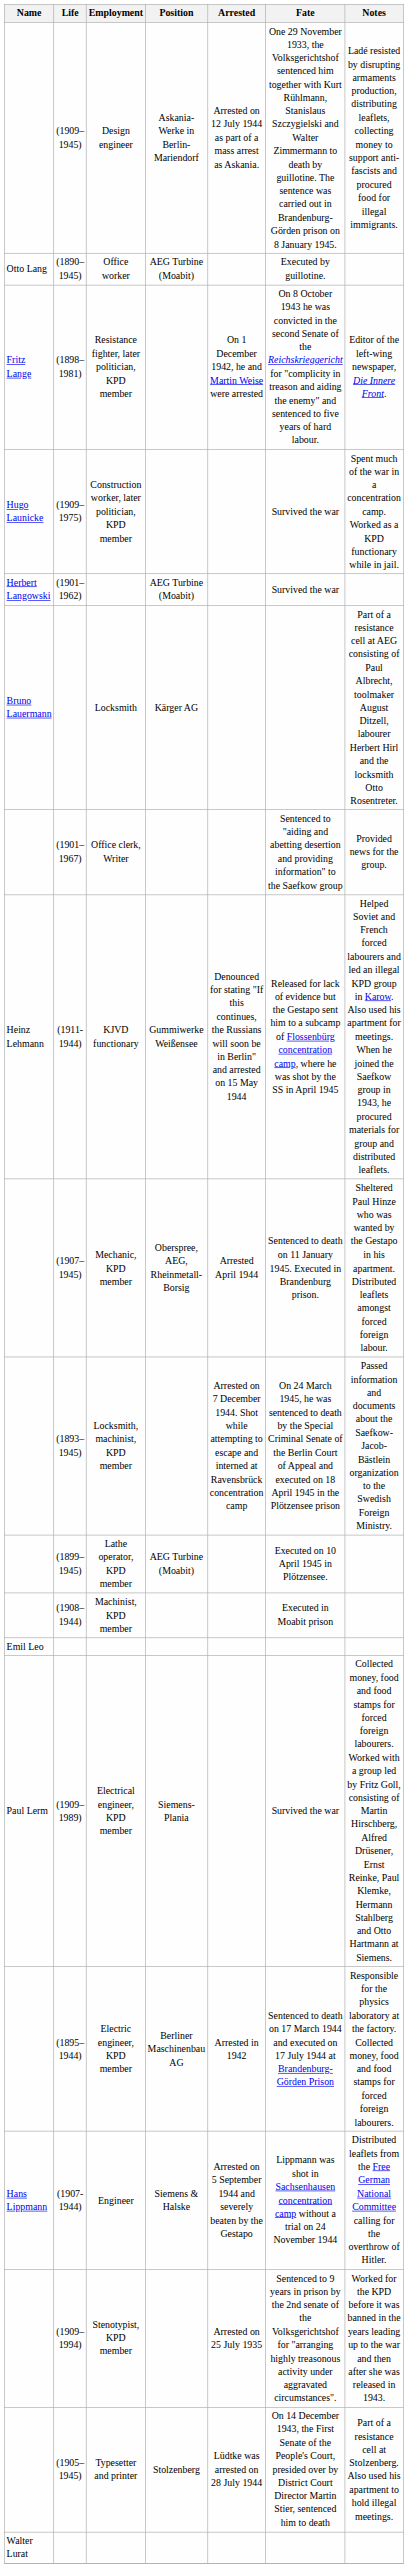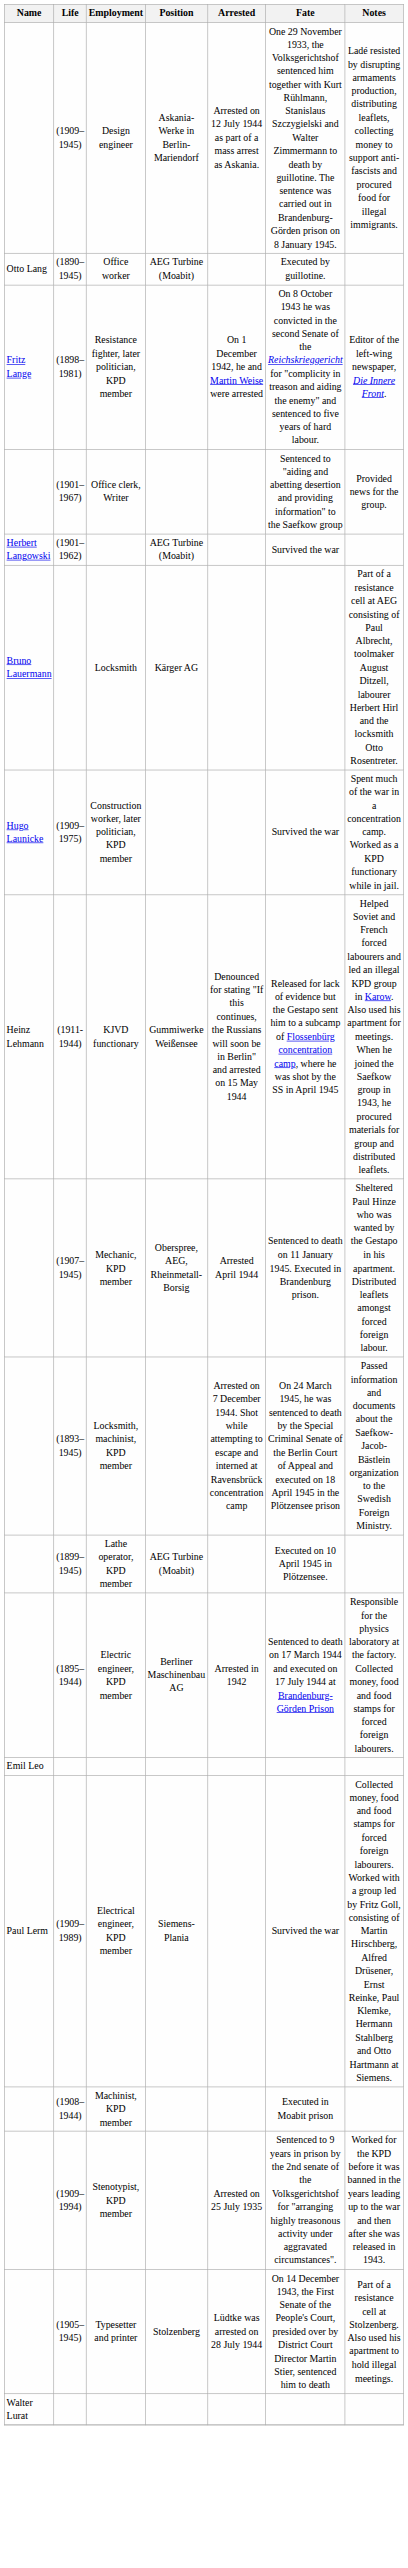 <table class="wikitable sortable" style="table-layout:fixed;background-color:#FEFEFE;font-size:95%;padding:0.30em;line-height:1.35em;">
 <tr>
 <th scope="col"  width=14%>Name</th>
 <th scope="col"  width=8%>Life</th>
 <th scope="col">Employment</th>
 <th scope="col">Position</th>
 <th scope="col">Arrested</th>
 <th scope="col">Fate</th>
 <th scope="col">Notes</th>
 </tr>
 <tr>
 <td></td>
 <td style="text-align: center;">(1909–1945)</td>
 <td style="text-align: center;">Design engineer</td>
 <td style="text-align: center;">Askania-Werke in Berlin-Mariendorf</td>
 <td style="text-align: center;">Arrested on 12 July 1944 as part of a mass arrest as Askania.</td>
 <td style="text-align: center;">One 29 November 1933, the Volksgerichtshof sentenced him together with Kurt Rühlmann, Stanislaus Szczygielski and Walter Zimmermann to death by guillotine. The sentence was carried out in Brandenburg-Görden prison on 8 January 1945.</td>
 <td style="text-align: center;">Ladé resisted by disrupting armaments production, distributing leaflets, collecting money to support anti-fascists and procured food for illegal immigrants.</td>
 </tr>
 <tr>
 <td>Otto Lang</td>
 <td style="text-align: center;">(1890–1945)</td>
 <td style="text-align: center;">Office worker</td>
 <td style="text-align: center;">AEG Turbine (Moabit)</td>
 <td style="text-align: center;"></td>
 <td style="text-align: center;">Executed by guillotine.</td>
 <td style="text-align: center;"></td>
 </tr>
 <tr>
 <td><a href='#'>Fritz Lange</a></td>
 <td style="text-align: center;">(1898–1981)</td>
 <td style="text-align: center;">Resistance fighter, later politician, KPD member</td>
 <td style="text-align: center;"></td>
 <td style="text-align: center;">On 1 December 1942, he and <a href='#'>Martin Weise</a> were arrested</td>
 <td style="text-align: center;">On 8 October 1943 he was convicted in the second Senate of the <em><a href='#'>Reichskrieggericht</a></em> for "complicity in treason and aiding the enemy" and sentenced to five years of hard labour.</td>
 <td style="text-align: center;">Editor of the left-wing newspaper, <em><a href='#'>Die Innere Front</a></em>.</td>
 </tr>
 <tr>
-<td><a href='#'>Hugo Launicke</a></td>
-<td style="text-align: center;">(1909–1975)</td>
-<td style="text-align: center;">Construction worker, later politician, KPD member</td>
+<td></td>
+<td style="text-align: center;">(1901–1967)</td>
+<td style="text-align: center;">Office clerk, Writer</td>
 <td style="text-align: center;"></td>
 <td style="text-align: center;"></td>
-<td style="text-align: center;">Survived the war</td>
-<td style="text-align: center;">Spent much of the war in a concentration camp. Worked as a KPD functionary while in jail.</td>
+<td style="text-align: center;">Sentenced to "aiding and abetting desertion and providing information" to the Saefkow group</td>
+<td style="text-align: center;">Provided news for the group. </td>
 </tr>
 <tr>
 <td><a href='#'>Herbert Langowski</a></td>
 <td style="text-align: center;">(1901–1962)</td>
 <td style="text-align: center;"></td>
 <td style="text-align: center;">AEG Turbine (Moabit)</td>
 <td style="text-align: center;"></td>
 <td style="text-align: center;">Survived the war</td>
 <td style="text-align: center;"></td>
 </tr>
 <tr>
 <td><a href='#'>Bruno Lauermann</a></td>
 <td style="text-align: center;"></td>
 <td style="text-align: center;">Locksmith</td>
 <td style="text-align: center;">Kärger AG</td>
 <td style="text-align: center;"></td>
 <td style="text-align: center;"></td>
 <td style="text-align: center;">Part of a resistance cell at AEG consisting of Paul Albrecht, toolmaker August Ditzell, labourer Herbert Hirl and the locksmith Otto Rosentreter.</td>
 </tr>
 <tr>
-<td></td>
-<td style="text-align: center;">(1901–1967)</td>
-<td style="text-align: center;">Office clerk, Writer</td>
+<td><a href='#'>Hugo Launicke</a></td>
+<td style="text-align: center;">(1909–1975)</td>
+<td style="text-align: center;">Construction worker, later politician, KPD member</td>
 <td style="text-align: center;"></td>
 <td style="text-align: center;"></td>
-<td style="text-align: center;">Sentenced to "aiding and abetting desertion and providing information" to the Saefkow group</td>
-<td style="text-align: center;">Provided news for the group. </td>
+<td style="text-align: center;">Survived the war</td>
+<td style="text-align: center;">Spent much of the war in a concentration camp. Worked as a KPD functionary while in jail.</td>
 </tr>
 <tr>
 <td>Heinz Lehmann</td>
 <td style="text-align: center;">(1911-1944)</td>
 <td style="text-align: center;">KJVD functionary</td>
 <td style="text-align: center;">Gummiwerke Weißensee</td>
 <td style="text-align: center;">Denounced for stating "If this continues, the Russians will soon be in Berlin" and arrested on 15 May 1944</td>
 <td style="text-align: center;">Released for lack of evidence but the Gestapo sent him to a subcamp of <a href='#'>Flossenbürg concentration camp</a>, where he was shot by the SS in April 1945</td>
 <td style="text-align: center;">Helped Soviet and French forced labourers and led an illegal KPD group in <a href='#'>Karow</a>. Also used his apartment for meetings. When he joined the Saefkow group in 1943, he procured materials for group and distributed leaflets.</td>
 </tr>
 <tr>
 <td></td>
 <td style="text-align: center;">(1907–1945)</td>
 <td style="text-align: center;">Mechanic, KPD member</td>
 <td style="text-align: center;">Oberspree, AEG, Rheinmetall-Borsig</td>
 <td style="text-align: center;">Arrested April 1944</td>
 <td style="text-align: center;">Sentenced to death on 11 January 1945. Executed in Brandenburg prison.</td>
 <td style="text-align: center;">Sheltered Paul Hinze who was wanted by the Gestapo in his apartment. Distributed leaflets amongst forced foreign labour.</td>
 </tr>
 <tr>
 <td></td>
 <td style="text-align: center;">(1893–1945)</td>
 <td style="text-align: center;">Locksmith, machinist, KPD member</td>
 <td style="text-align: center;"></td>
 <td style="text-align: center;">Arrested on 7 December 1944. Shot while attempting to escape and interned at Ravensbrück concentration camp</td>
 <td style="text-align: center;">On 24 March 1945, he was sentenced to death by the Special Criminal Senate of the Berlin Court of Appeal and executed on 18 April 1945 in the Plötzensee prison</td>
 <td style="text-align: center;">Passed information and documents about the Saefkow-Jacob-Bästlein organization to the Swedish Foreign Ministry.</td>
 </tr>
 <tr>
 <td></td>
 <td style="text-align: center;">(1899–1945)</td>
 <td style="text-align: center;">Lathe operator, KPD member</td>
 <td style="text-align: center;">AEG Turbine (Moabit)</td>
 <td style="text-align: center;"></td>
 <td style="text-align: center;">Executed on 10 April 1945 in Plötzensee.</td>
 <td style="text-align: center;"></td>
 </tr>
 <tr>
 <td></td>
-<td style="text-align: center;">(1908–1944)</td>
-<td style="text-align: center;">Machinist, KPD member</td>
-<td style="text-align: center;"></td>
-<td style="text-align: center;"></td>
-<td style="text-align: center;">Executed in Moabit prison</td>
-<td style="text-align: center;"></td>
+<td style="text-align: center;">(1895–1944)</td>
+<td style="text-align: center;">Electric engineer, KPD member</td>
+<td style="text-align: center;">Berliner Maschinenbau AG</td>
+<td style="text-align: center;">Arrested in 1942</td>
+<td style="text-align: center;">Sentenced to death on 17 March 1944 and executed on 17 July 1944 at <a href='#'>Brandenburg-Görden Prison</a></td>
+<td style="text-align: center;">Responsible for the physics laboratory at the factory. Collected money, food and food stamps for forced foreign labourers.</td>
 </tr>
 <tr>
 <td>Emil Leo</td>
 <td style="text-align: center;"></td>
 <td style="text-align: center;"></td>
 <td style="text-align: center;"></td>
 <td style="text-align: center;"></td>
 <td style="text-align: center;"></td>
 <td style="text-align: center;"></td>
 </tr>
 <tr>
 <td>Paul Lerm</td>
 <td style="text-align: center;">(1909–1989)</td>
 <td style="text-align: center;">Electrical engineer, KPD member</td>
 <td style="text-align: center;">Siemens-Plania</td>
 <td style="text-align: center;"></td>
 <td style="text-align: center;">Survived the war</td>
 <td style="text-align: center;">Collected money, food and food stamps for forced foreign labourers. Worked with a group led by Fritz Goll, consisting of Martin Hirschberg, Alfred Drüsener, Ernst Reinke, Paul Klemke, Hermann Stahlberg and Otto Hartmann at Siemens.</td>
 </tr>
 <tr>
 <td></td>
-<td style="text-align: center;">(1895–1944)</td>
-<td style="text-align: center;">Electric engineer, KPD member</td>
-<td style="text-align: center;">Berliner Maschinenbau AG</td>
-<td style="text-align: center;">Arrested in 1942</td>
-<td style="text-align: center;">Sentenced to death on 17 March 1944 and executed on 17 July 1944 at <a href='#'>Brandenburg-Görden Prison</a></td>
-<td style="text-align: center;">Responsible for the physics laboratory at the factory. Collected money, food and food stamps for forced foreign labourers.</td>
-</tr>
-<tr>
-<td><a href='#'>Hans Lippmann</a></td>
-<td style="text-align: center;">(1907-1944)</td>
-<td style="text-align: center;">Engineer</td>
-<td style="text-align: center;">Siemens & Halske</td>
-<td style="text-align: center;">Arrested on 5 September 1944 and severely beaten by the Gestapo</td>
-<td style="text-align: center;">Lippmann was shot in <a href='#'>Sachsenhausen concentration camp</a> without a trial on 24 November 1944</td>
-<td style="text-align: center;">Distributed leaflets from the <a href='#'>Free German National Committee</a> calling for the overthrow of Hitler.</td>
+<td style="text-align: center;">(1908–1944)</td>
+<td style="text-align: center;">Machinist, KPD member</td>
+<td style="text-align: center;"></td>
+<td style="text-align: center;"></td>
+<td style="text-align: center;">Executed in Moabit prison</td>
+<td style="text-align: center;"></td>
 </tr>
 <tr>
 <td></td>
 <td style="text-align: center;">(1909–1994)</td>
 <td style="text-align: center;">Stenotypist, KPD member</td>
 <td style="text-align: center;"></td>
 <td style="text-align: center;">Arrested on 25 July 1935</td>
 <td style="text-align: center;">Sentenced to 9 years in prison by the 2nd senate of the Volksgerichtshof for "arranging highly treasonous activity under<br>aggravated circumstances".</td>
 <td style="text-align: center;">Worked for the  KPD before it was banned in the years leading up to the war and then after she was released in 1943.</td>
 </tr>
 <tr>
 <td></td>
 <td style="text-align: center;">(1905–1945)</td>
 <td style="text-align: center;">Typesetter and printer</td>
 <td style="text-align: center;">Stolzenberg</td>
 <td style="text-align: center;">Lüdtke was arrested on 28 July 1944</td>
 <td style="text-align: center;">On 14 December 1943, the First Senate of the People's Court, presided over by District Court Director Martin Stier, sentenced him to death</td>
 <td style="text-align: center;">Part of a resistance cell at Stolzenberg. Also used his apartment to hold illegal meetings.</td>
 </tr>
 <tr>
 <td>Walter Lurat</td>
 <td style="text-align: center;"></td>
 <td style="text-align: center;"></td>
 <td style="text-align: center;"></td>
 <td style="text-align: center;"></td>
 <td style="text-align: center;"></td>
 <td style="text-align: center;"></td>
 </tr>
 <tr>
 </tr>
 </table>
